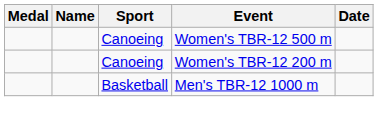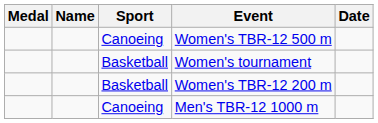 <table class="wikitable sortable" style="font-size:95%">
 <tr>
 <th>Medal</th>
 <th>Name</th>
 <th>Sport</th>
 <th>Event</th>
 <th>Date</th>
 </tr>
 <tr>
 <td></td>
 <td></td>
 <td><a href='#'>Canoeing</a></td>
 <td><a href='#'>Women's TBR-12 500 m</a></td>
 <td></td>
 </tr>
 <tr>
 <td></td>
 <td></td>
-<td><a href='#'>Canoeing</a></td>
+<td><a href='#'>Basketball</a></td>
+<td><a href='#'>Women's tournament</a></td>
+<td></td>
+</tr>
+<tr>
+<td></td>
+<td></td>
+<td><a href='#'>Basketball</a></td>
 <td><a href='#'>Women's TBR-12 200 m</a></td>
 <td></td>
 </tr>
 <tr>
 <td></td>
 <td></td>
-<td><a href='#'>Basketball</a></td>
+<td><a href='#'>Canoeing</a></td>
 <td><a href='#'>Men's TBR-12 1000 m</a></td>
 <td></td>
 </tr>
 </table>
